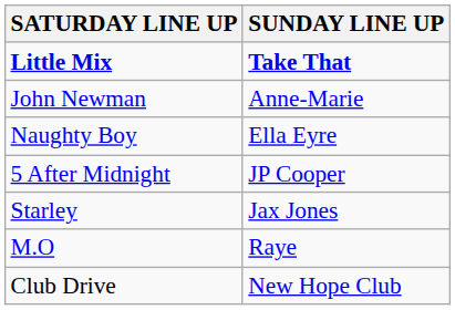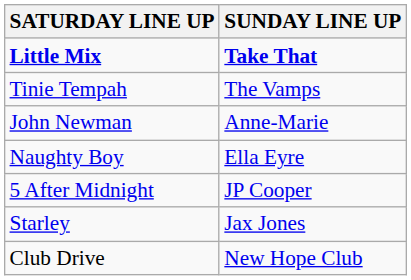 <table class="wikitable">
 <tr>
 <th>SATURDAY LINE UP</th>
 <th>SUNDAY LINE UP</th>
 </tr>
 <tr>
 <td><strong><a href='#'>Little Mix</a></strong></td>
 <td><strong><a href='#'>Take That</a></strong></td>
+</tr>
+<tr>
+<td><a href='#'>Tinie Tempah</a></td>
+<td><a href='#'>The Vamps</a></td>
 </tr>
 <tr>
 <td><a href='#'>John Newman</a></td>
 <td><a href='#'>Anne-Marie</a></td>
 </tr>
 <tr>
 <td><a href='#'>Naughty Boy</a></td>
 <td><a href='#'>Ella Eyre</a></td>
 </tr>
 <tr>
 <td><a href='#'>5 After Midnight</a></td>
 <td><a href='#'>JP Cooper</a></td>
 </tr>
 <tr>
 <td><a href='#'>Starley</a></td>
 <td><a href='#'>Jax Jones</a></td>
 </tr>
 <tr>
-<td><a href='#'>M.O</a></td>
-<td><a href='#'>Raye</a></td>
-</tr>
-<tr>
 <td>Club Drive</td>
 <td><a href='#'>New Hope Club</a></td>
 </tr>
 </table>
